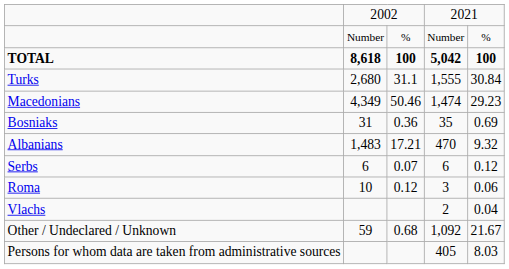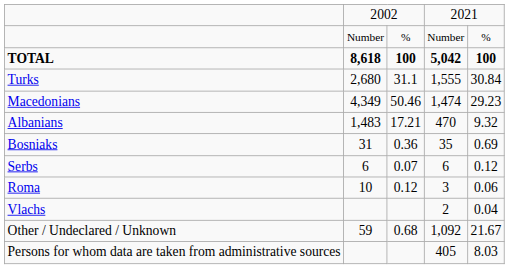 <table class="wikitable">
 <tr>
 <td></td>
 <td colspan="2" align="center">2002</td>
 <td colspan="2" align="center">2021</td>
 </tr>
 <tr>
 <td></td>
 <td align="center"><small>Number</small></td>
 <td align="center"><small>%</small></td>
 <td align="center"><small>Number</small></td>
 <td align="center"><small>%</small></td>
 </tr>
 <tr>
 <td><strong>TOTAL</strong></td>
 <td align="center"><strong>8,618</strong></td>
 <td align="center"><strong>100</strong></td>
 <td align="center"><strong>5,042</strong></td>
 <td align="center"><strong>100</strong></td>
 </tr>
 <tr>
 <td><a href='#'>Turks</a></td>
 <td align="center">2,680</td>
 <td align="center">31.1</td>
 <td align="center">1,555</td>
 <td align="center">30.84</td>
 </tr>
 <tr>
 <td><a href='#'>Macedonians</a></td>
 <td align="center">4,349</td>
 <td align="center">50.46</td>
 <td align="center">1,474</td>
 <td align="center">29.23</td>
 </tr>
 <tr>
+<td><a href='#'>Albanians</a></td>
+<td align="center">1,483</td>
+<td align="center">17.21</td>
+<td align="center">470</td>
+<td align="center">9.32</td>
+</tr>
+<tr>
 <td><a href='#'>Bosniaks</a></td>
 <td align="center">31</td>
 <td align="center">0.36</td>
 <td align="center">35</td>
 <td align="center">0.69</td>
-</tr>
-<tr>
-<td><a href='#'>Albanians</a></td>
-<td align="center">1,483</td>
-<td align="center">17.21</td>
-<td align="center">470</td>
-<td align="center">9.32</td>
 </tr>
 <tr>
 <td><a href='#'>Serbs</a></td>
 <td align="center">6</td>
 <td align="center">0.07</td>
 <td align="center">6</td>
 <td align="center">0.12</td>
 </tr>
 <tr>
 <td><a href='#'>Roma</a></td>
 <td align="center">10</td>
 <td align="center">0.12</td>
 <td align="center">3</td>
 <td align="center">0.06</td>
 </tr>
 <tr>
 <td><a href='#'>Vlachs</a></td>
 <td align="center"></td>
 <td align="center"></td>
 <td align="center">2</td>
 <td align="center">0.04</td>
 </tr>
 <tr>
 <td>Other / Undeclared / Unknown</td>
 <td align="center">59</td>
 <td align="center">0.68</td>
 <td align="center">1,092</td>
 <td align="center">21.67</td>
 </tr>
 <tr>
 <td>Persons for whom data are taken from administrative sources</td>
 <td align="center"></td>
 <td align="center"></td>
 <td align="center">405</td>
 <td align="center">8.03</td>
 </tr>
 </table>
